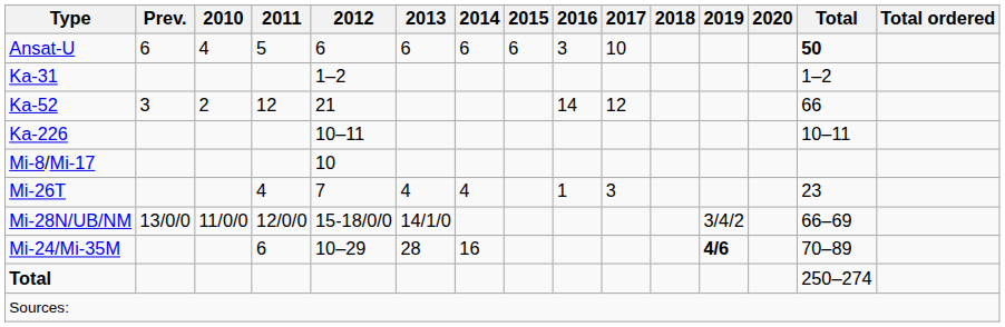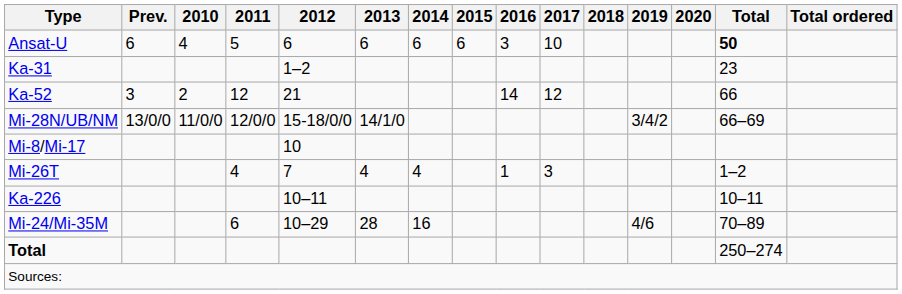 <table class="wikitable nowrap">
 <tr>
 <th>Type</th>
 <th>Prev.</th>
 <th>2010</th>
 <th>2011</th>
 <th>2012</th>
 <th>2013</th>
 <th>2014</th>
 <th>2015</th>
 <th>2016</th>
 <th>2017</th>
 <th>2018</th>
 <th>2019</th>
 <th>2020</th>
 <th>Total</th>
 <th>Total ordered</th>
 </tr>
 <tr>
 <td><a href='#'>Ansat-U</a></td>
 <td>6</td>
 <td>4</td>
 <td>5</td>
 <td>6</td>
 <td>6</td>
 <td>6</td>
 <td>6</td>
 <td>3</td>
 <td>10</td>
 <td></td>
 <td></td>
 <td></td>
 <td><strong>50</strong></td>
 <td></td>
 </tr>
 <tr>
 <td><a href='#'>Ka-31</a></td>
 <td></td>
 <td></td>
 <td></td>
 <td>1–2</td>
 <td></td>
 <td></td>
 <td></td>
 <td></td>
 <td></td>
 <td></td>
 <td></td>
 <td></td>
-<td>1–2</td>
+<td>23</td>
 <td></td>
 </tr>
 <tr>
 <td><a href='#'>Ka-52</a></td>
 <td>3</td>
 <td>2</td>
 <td>12</td>
 <td>21</td>
 <td></td>
 <td></td>
 <td></td>
 <td>14</td>
 <td>12</td>
 <td></td>
 <td></td>
 <td></td>
 <td>66</td>
 <td></td>
 </tr>
 <tr>
-<td><a href='#'>Ka-226</a></td>
-<td></td>
-<td></td>
-<td></td>
-<td>10–11</td>
+<td><a href='#'>Mi-28N/UB/NM</a></td>
+<td>13/0/0</td>
+<td>11/0/0</td>
+<td>12/0/0</td>
+<td>15-18/0/0</td>
+<td>14/1/0</td>
 <td></td>
 <td></td>
 <td></td>
 <td></td>
 <td></td>
+<td>3/4/2</td>
 <td></td>
-<td></td>
-<td></td>
-<td>10–11</td>
+<td>66–69</td>
 <td></td>
 </tr>
 <tr>
 <td><a href='#'>Mi-8</a>/<a href='#'>Mi-17</a></td>
 <td></td>
 <td></td>
 <td></td>
 <td>10</td>
 <td></td>
 <td></td>
 <td></td>
 <td></td>
 <td></td>
 <td></td>
 <td></td>
 <td></td>
 <td></td>
 <td></td>
 </tr>
 <tr>
 <td><a href='#'>Mi-26T</a></td>
 <td></td>
 <td></td>
 <td>4</td>
 <td>7</td>
 <td>4</td>
 <td>4</td>
 <td></td>
 <td>1</td>
 <td>3</td>
 <td></td>
 <td></td>
 <td></td>
-<td>23</td>
+<td>1–2</td>
 <td></td>
 </tr>
 <tr>
-<td><a href='#'>Mi-28N/UB/NM</a></td>
-<td>13/0/0</td>
-<td>11/0/0</td>
-<td>12/0/0</td>
-<td>15-18/0/0</td>
-<td>14/1/0</td>
+<td><a href='#'>Ka-226</a></td>
+<td></td>
+<td></td>
+<td></td>
+<td>10–11</td>
 <td></td>
 <td></td>
 <td></td>
 <td></td>
 <td></td>
-<td>3/4/2</td>
 <td></td>
-<td>66–69</td>
+<td></td>
+<td></td>
+<td>10–11</td>
 <td></td>
 </tr>
 <tr>
 <td><a href='#'>Mi-24/Mi-35M</a></td>
 <td></td>
 <td></td>
 <td>6</td>
 <td>10–29</td>
 <td>28</td>
 <td>16</td>
 <td></td>
 <td></td>
 <td></td>
 <td></td>
-<td><strong>4/6</strong></td>
+<td>4/6</td>
 <td></td>
 <td>70–89</td>
 <td></td>
 </tr>
 <tr>
 <td><strong>Total</strong></td>
 <td></td>
 <td></td>
 <td></td>
 <td></td>
 <td></td>
 <td></td>
 <td></td>
 <td></td>
 <td></td>
 <td></td>
 <td></td>
 <td></td>
 <td>250–274</td>
 <td></td>
 </tr>
 <tr>
 <td colspan="15"><small>Sources:</small> </td>
 </tr>
 </table>
